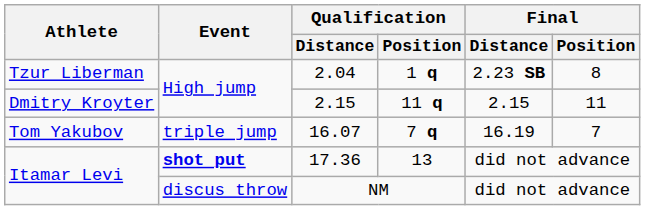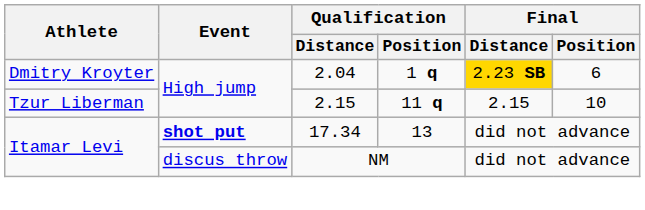 <table class=wikitable style="font-size:90%">
 <tr>
 <th rowspan="2">Athlete</th>
 <th rowspan="2">Event</th>
 <th colspan="2">Qualification</th>
 <th colspan="2">Final</th>
 </tr>
 <tr style="font-size:95%">
 <th>Distance</th>
 <th>Position</th>
 <th>Distance</th>
 <th>Position</th>
 </tr>
 <tr align=center>
-<td align=left><a href='#'>Tzur Liberman</a></td>
+<td align=left><a href='#'>Dmitry Kroyter</a></td>
 <td align=left rowspan="2"><a href='#'>High jump</a></td>
 <td>2.04</td>
 <td>1 <strong>q</strong></td>
-<td>2.23 <strong>SB</strong></td>
-<td>8</td>
+<td style="background: gold;">2.23 <strong>SB</strong></td>
+<td>6</td>
 </tr>
 <tr align=center>
-<td align=left><a href='#'>Dmitry Kroyter</a></td>
+<td align=left><a href='#'>Tzur Liberman</a></td>
 <td>2.15</td>
 <td>11 <strong>q</strong></td>
 <td>2.15</td>
-<td>11</td>
-</tr>
-<tr align=center>
-<td align=left><a href='#'>Tom Yakubov</a></td>
-<td align=left><a href='#'>triple jump</a></td>
-<td>16.07</td>
-<td>7 <strong>q</strong></td>
-<td>16.19</td>
-<td>7</td>
+<td>10</td>
 </tr>
 <tr align=center>
 <td align=left rowspan="2"><a href='#'>Itamar Levi</a></td>
 <td align=left><strong><a href='#'>shot put</a></strong></td>
-<td>17.36</td>
+<td>17.34</td>
 <td>13</td>
 <td colspan="2">did not advance</td>
 </tr>
 <tr align=center>
 <td align=left><a href='#'>discus throw</a></td>
 <td colspan="2">NM</td>
 <td colspan="2">did not advance</td>
 </tr>
 </table>
